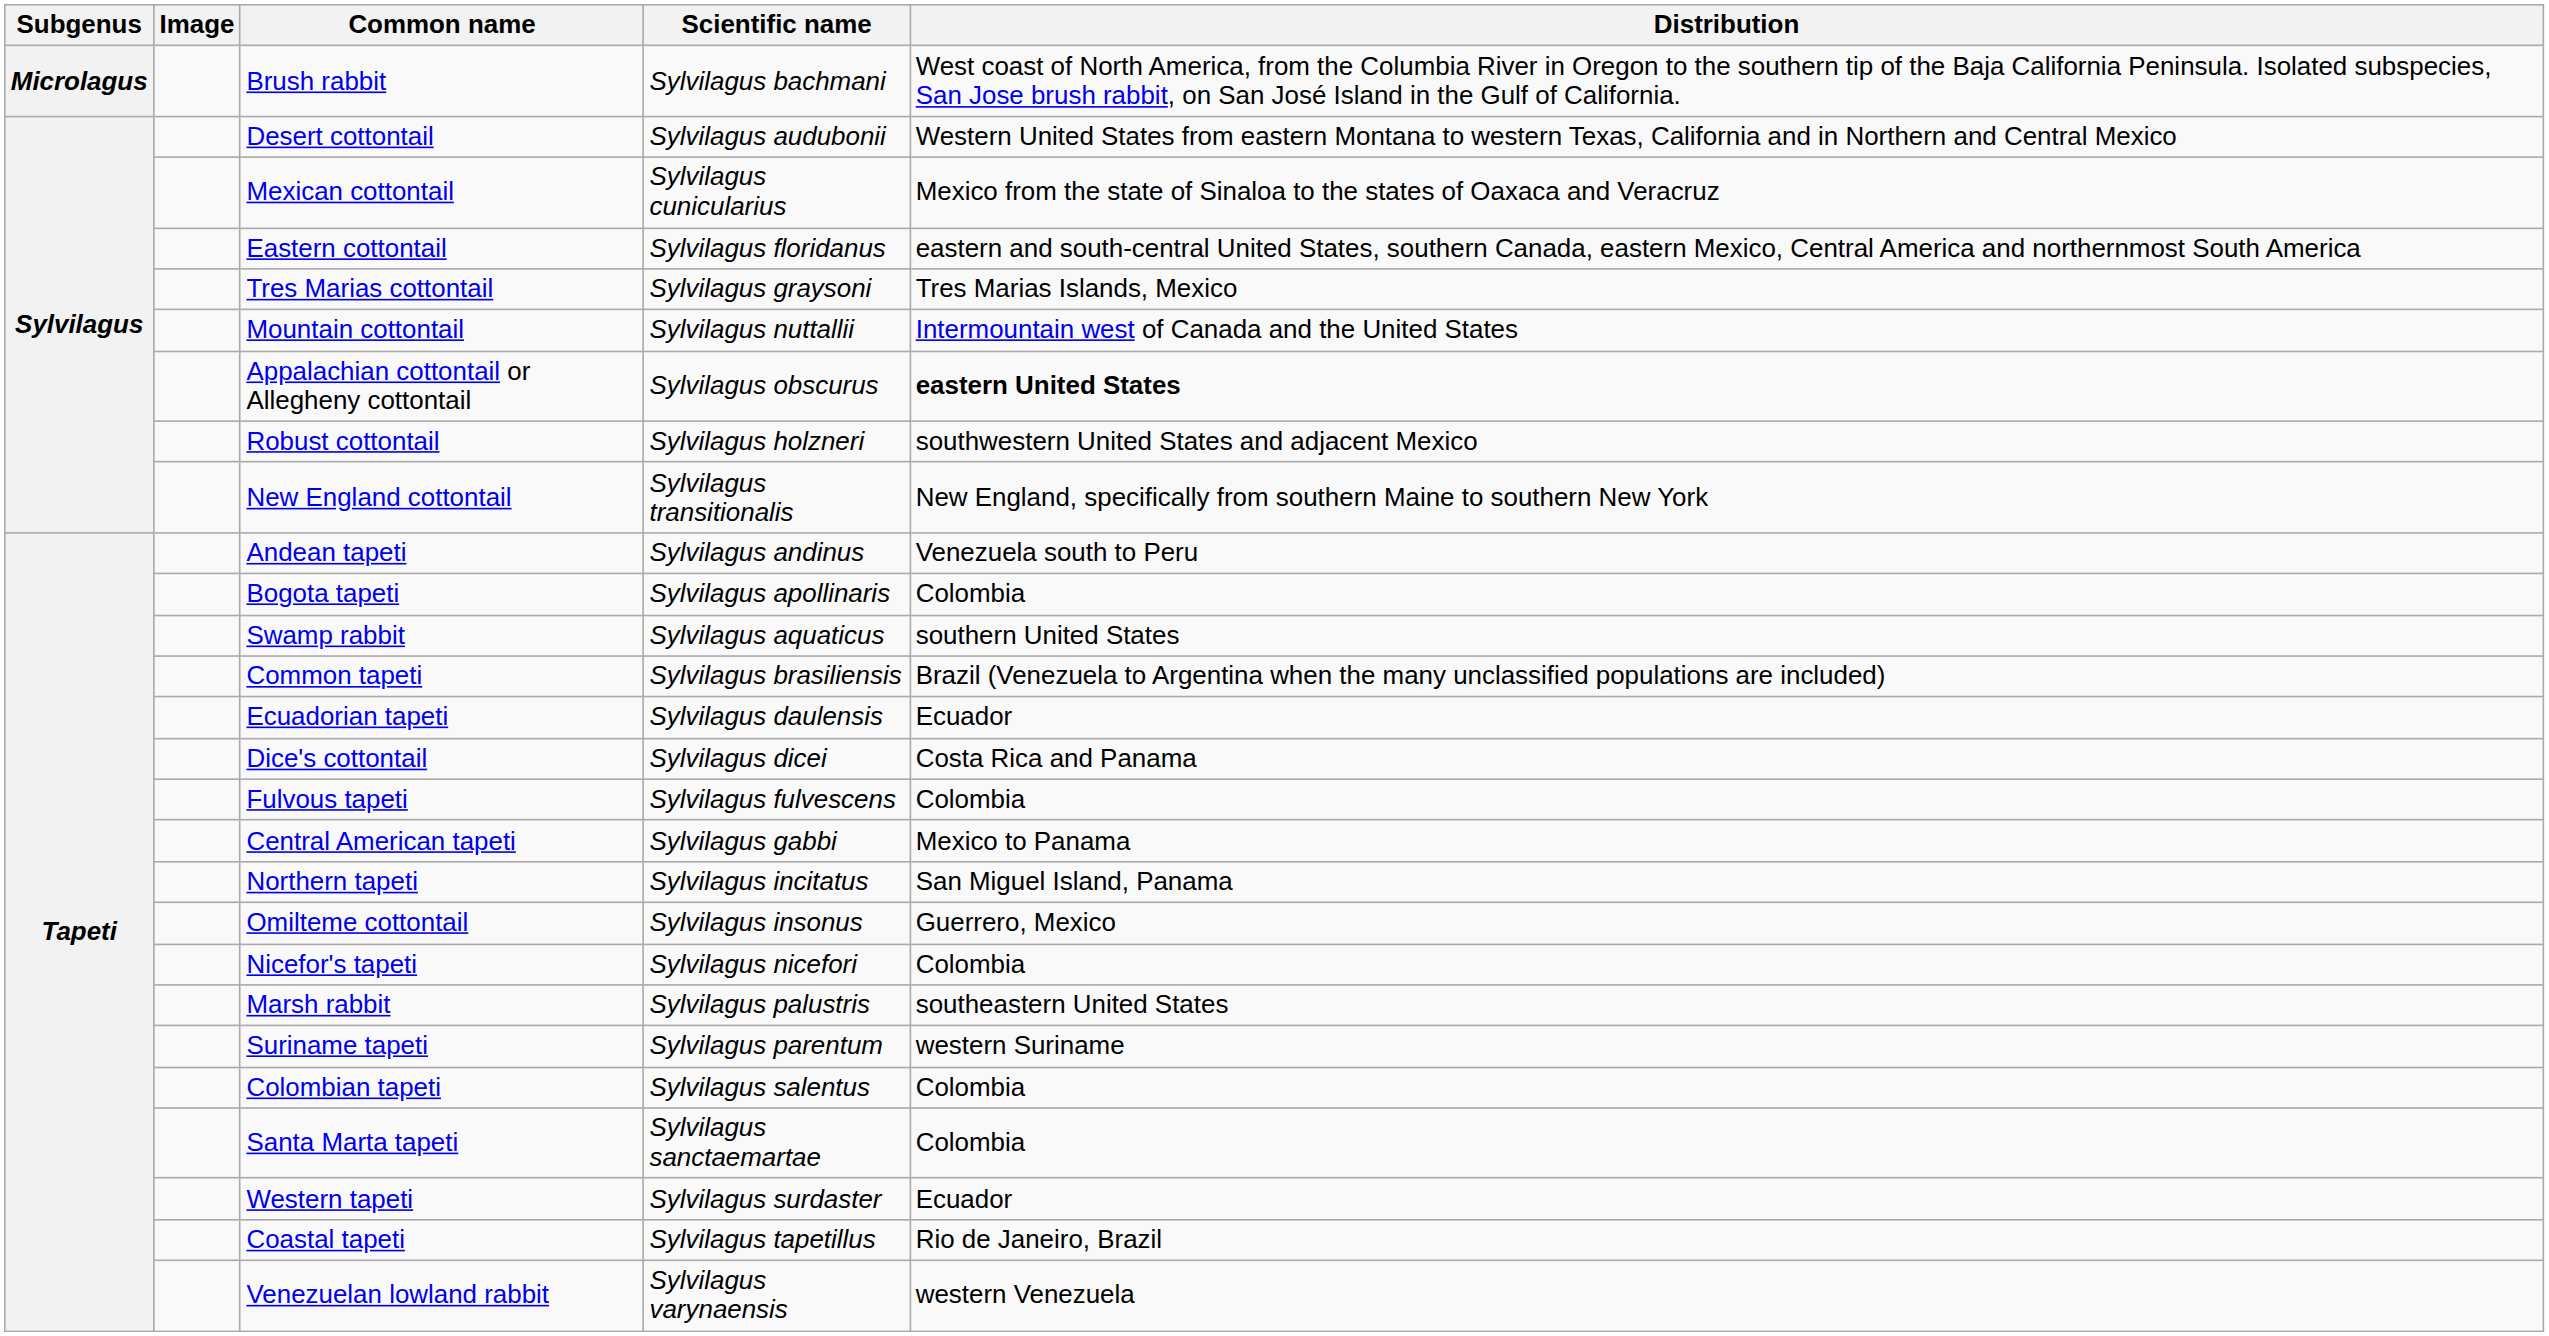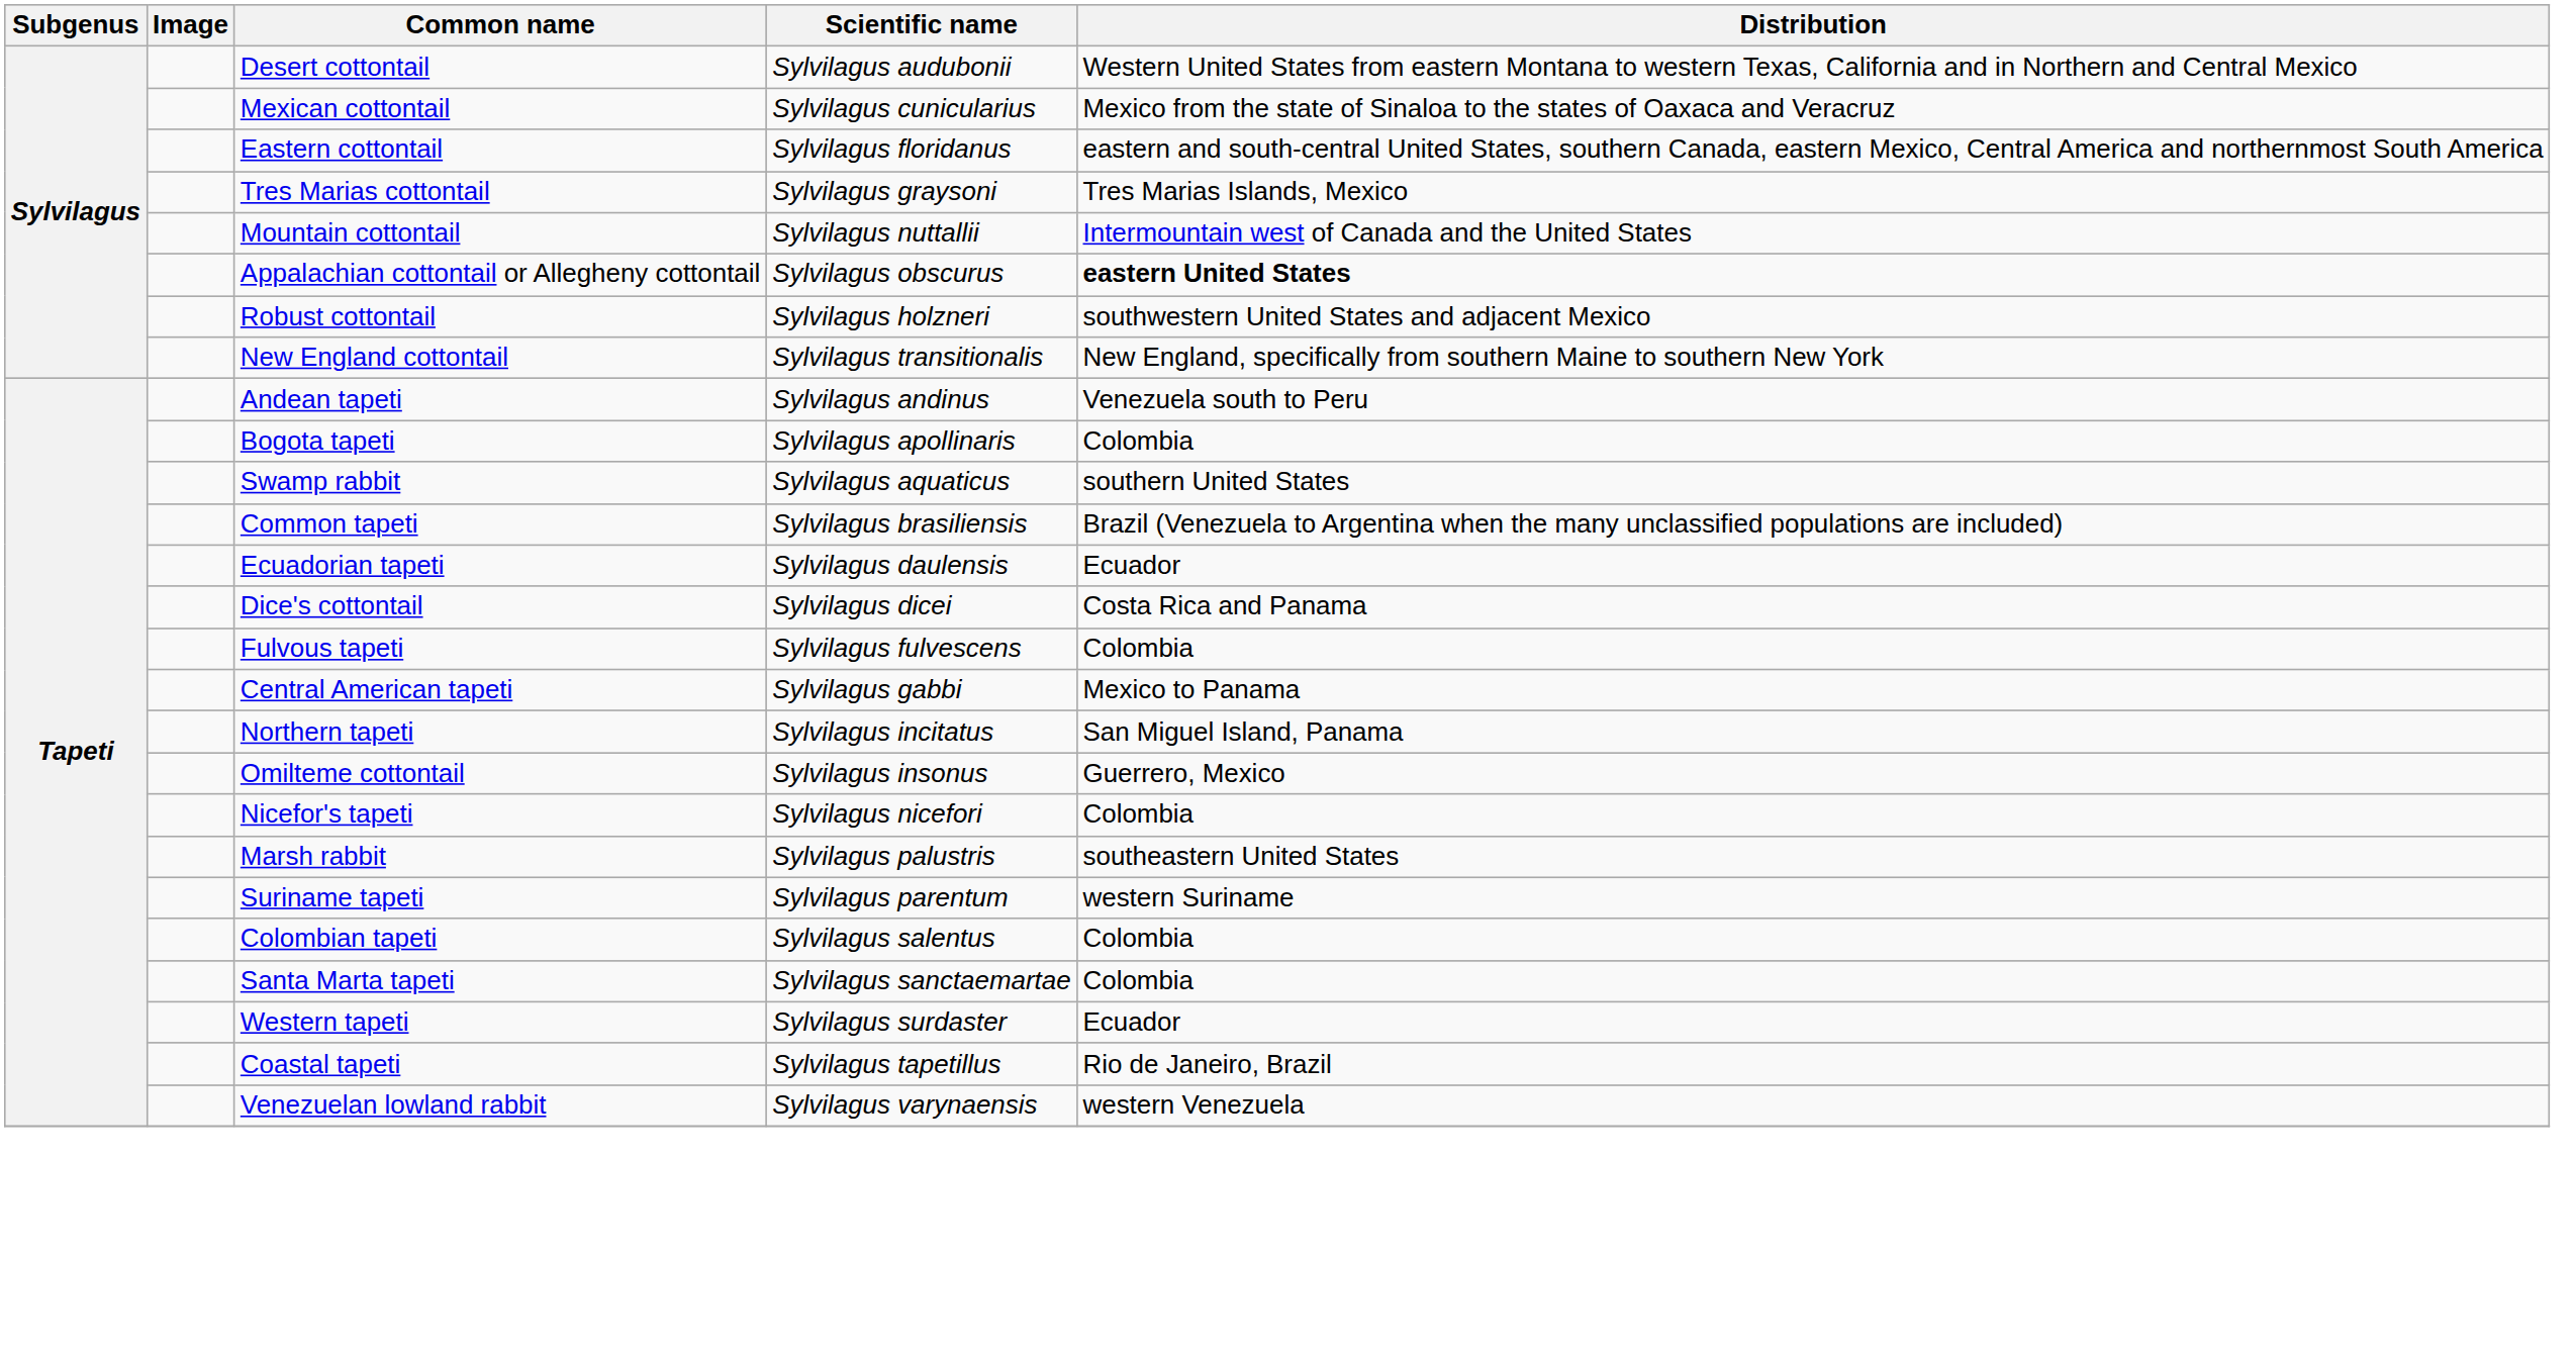 <table class="wikitable collapsible">
 <tr>
 <th>Subgenus</th>
 <th>Image</th>
 <th>Common name</th>
 <th>Scientific name</th>
 <th>Distribution</th>
-</tr>
-<tr>
-<th style="text-align:center;"><em>Microlagus</em></th>
-<td></td>
-<td><a href='#'>Brush rabbit</a></td>
-<td><em>Sylvilagus bachmani</em></td>
-<td>West coast of North America, from the Columbia River in Oregon to the southern tip of the Baja California Peninsula. Isolated subspecies, <a href='#'>San Jose brush rabbit</a>, on San José Island in the Gulf of California.</td>
 </tr>
 <tr>
 <th rowspan="8" style="text-align:center;"><em>Sylvilagus</em></th>
 <td></td>
 <td><a href='#'>Desert cottontail</a></td>
 <td><em>Sylvilagus audubonii</em></td>
 <td>Western United States from eastern Montana to western Texas, California and in Northern and Central Mexico</td>
 </tr>
 <tr>
 <td></td>
 <td><a href='#'>Mexican cottontail</a></td>
 <td><em>Sylvilagus cunicularius</em></td>
 <td>Mexico from the state of Sinaloa to the states of Oaxaca and Veracruz</td>
 </tr>
 <tr>
 <td></td>
 <td><a href='#'>Eastern cottontail</a></td>
 <td><em>Sylvilagus floridanus</em></td>
 <td>eastern and south-central United States, southern Canada, eastern Mexico, Central America and northernmost South America</td>
 </tr>
 <tr>
 <td></td>
 <td><a href='#'>Tres Marias cottontail</a></td>
 <td><em>Sylvilagus graysoni</em></td>
 <td>Tres Marias Islands, Mexico</td>
 </tr>
 <tr>
 <td></td>
 <td><a href='#'>Mountain cottontail</a></td>
 <td><em>Sylvilagus nuttallii</em></td>
 <td><a href='#'>Intermountain west</a> of Canada and the United States</td>
 </tr>
 <tr>
 <td></td>
 <td><a href='#'>Appalachian cottontail</a> or Allegheny cottontail</td>
 <td><em>Sylvilagus obscurus</em></td>
 <td><strong>eastern United States</strong></td>
 </tr>
 <tr>
 <td></td>
 <td><a href='#'>Robust cottontail</a></td>
 <td><em>Sylvilagus holzneri</em></td>
 <td>southwestern United States and adjacent Mexico</td>
 </tr>
 <tr>
 <td></td>
 <td><a href='#'>New England cottontail</a></td>
 <td><em>Sylvilagus transitionalis</em></td>
 <td>New England, specifically from southern Maine to southern New York</td>
 </tr>
 <tr>
 <th rowspan="18" style="text-align:center;"><em>Tapeti</em></th>
 <td></td>
 <td><a href='#'>Andean tapeti</a></td>
 <td><em>Sylvilagus andinus</em></td>
 <td>Venezuela south to Peru</td>
 </tr>
 <tr>
 <td></td>
 <td><a href='#'>Bogota tapeti</a></td>
 <td><em>Sylvilagus apollinaris</em></td>
 <td>Colombia</td>
 </tr>
 <tr>
 <td></td>
 <td><a href='#'>Swamp rabbit</a></td>
 <td><em>Sylvilagus aquaticus</em></td>
 <td>southern United States</td>
 </tr>
 <tr>
 <td></td>
 <td><a href='#'>Common tapeti</a></td>
 <td><em>Sylvilagus brasiliensis</em></td>
 <td>Brazil (Venezuela to Argentina when the many unclassified populations are included)</td>
 </tr>
 <tr>
 <td></td>
 <td><a href='#'>Ecuadorian tapeti</a></td>
 <td><em>Sylvilagus daulensis</em></td>
 <td>Ecuador</td>
 </tr>
 <tr>
 <td></td>
 <td><a href='#'>Dice's cottontail</a></td>
 <td><em>Sylvilagus dicei</em></td>
 <td>Costa Rica and Panama</td>
 </tr>
 <tr>
 <td></td>
 <td><a href='#'>Fulvous tapeti</a></td>
 <td><em>Sylvilagus fulvescens</em></td>
 <td>Colombia</td>
 </tr>
 <tr>
 <td></td>
 <td><a href='#'>Central American tapeti</a></td>
 <td><em>Sylvilagus gabbi</em></td>
 <td>Mexico to Panama</td>
 </tr>
 <tr>
 <td></td>
 <td><a href='#'>Northern tapeti</a></td>
 <td><em>Sylvilagus incitatus</em></td>
 <td>San Miguel Island, Panama</td>
 </tr>
 <tr>
 <td></td>
 <td><a href='#'>Omilteme cottontail</a></td>
 <td><em>Sylvilagus insonus</em></td>
 <td>Guerrero, Mexico</td>
 </tr>
 <tr>
 <td></td>
 <td><a href='#'>Nicefor's tapeti</a></td>
 <td><em>Sylvilagus nicefori</em></td>
 <td>Colombia</td>
 </tr>
 <tr>
 <td></td>
 <td><a href='#'>Marsh rabbit</a></td>
 <td><em>Sylvilagus palustris</em></td>
 <td>southeastern United States</td>
 </tr>
 <tr>
 <td></td>
 <td><a href='#'>Suriname tapeti</a></td>
 <td><em>Sylvilagus parentum</em></td>
 <td>western Suriname</td>
 </tr>
 <tr>
 <td></td>
 <td><a href='#'>Colombian tapeti</a></td>
 <td><em>Sylvilagus salentus</em></td>
 <td>Colombia</td>
 </tr>
 <tr>
 <td></td>
 <td><a href='#'>Santa Marta tapeti</a></td>
 <td><em>Sylvilagus sanctaemartae</em></td>
 <td>Colombia</td>
 </tr>
 <tr>
 <td></td>
 <td><a href='#'>Western tapeti</a></td>
 <td><em>Sylvilagus surdaster</em></td>
 <td>Ecuador</td>
 </tr>
 <tr>
 <td></td>
 <td><a href='#'>Coastal tapeti</a></td>
 <td><em>Sylvilagus tapetillus</em></td>
 <td>Rio de Janeiro, Brazil</td>
 </tr>
 <tr>
 <td></td>
 <td><a href='#'>Venezuelan lowland rabbit</a></td>
 <td><em>Sylvilagus varynaensis</em></td>
 <td>western Venezuela</td>
 </tr>
 <tr>
 </tr>
 </table>
